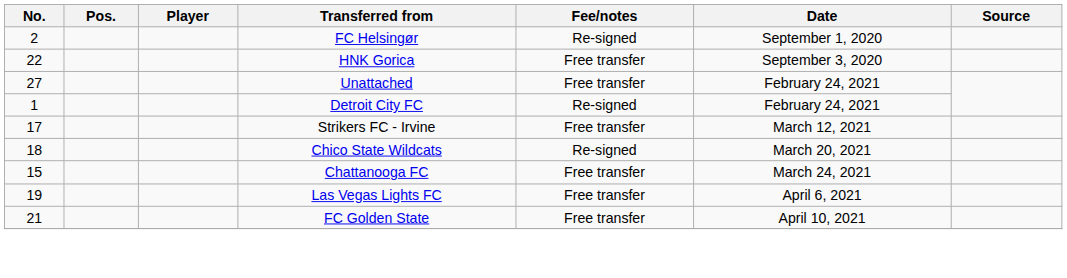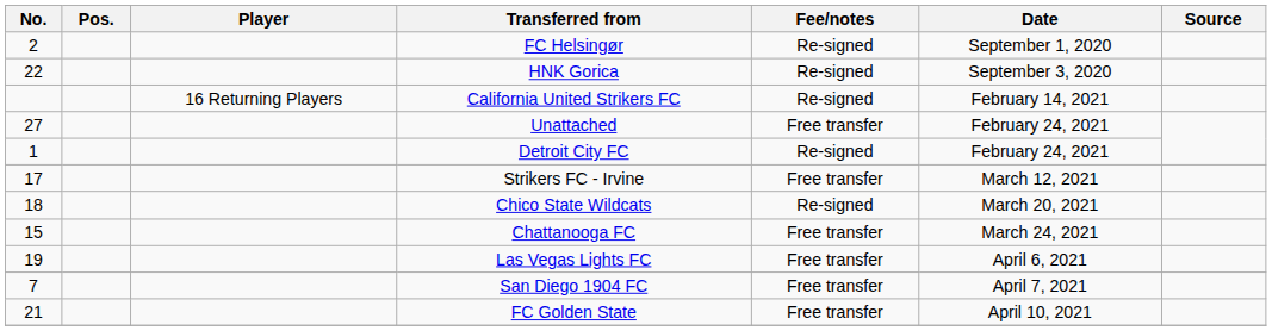 <table class="wikitable sortable" style="width:90%; text-align:center; font-size:95%; text-align:left;">
 <tr>
 <th><strong>No.</strong></th>
 <th><strong>Pos.</strong></th>
 <th><strong>Player</strong></th>
 <th><strong>Transferred from</strong></th>
 <th><strong>Fee/notes</strong></th>
 <th><strong>Date</strong></th>
 <th><strong>Source</strong></th>
 </tr>
 <tr>
 <td align=center>2</td>
 <td align=center></td>
 <td align=center></td>
 <td align=center> <a href='#'>FC Helsingør</a></td>
 <td align=center>Re-signed</td>
 <td align=center>September 1, 2020</td>
 <td align=center></td>
 </tr>
 <tr>
 <td align=center>22</td>
 <td align=center></td>
 <td align=center></td>
 <td align=center> <a href='#'>HNK Gorica</a></td>
-<td align=center>Free transfer</td>
+<td align=center>Re-signed</td>
 <td align=center>September 3, 2020</td>
+<td align=center></td>
+</tr>
+<tr>
+<td align=center></td>
+<td align=center></td>
+<td align=center>16 Returning Players</td>
+<td align=center> <a href='#'>California United Strikers FC</a></td>
+<td align=center>Re-signed</td>
+<td align=center>February 14, 2021</td>
 <td align=center></td>
 </tr>
 <tr>
 <td align=center>27</td>
 <td align=center></td>
 <td align=center></td>
 <td align=center><a href='#'>Unattached</a></td>
 <td align=center>Free transfer</td>
 <td align=center>February 24, 2021</td>
 <td align=center rowspan="2"></td>
 </tr>
 <tr>
 <td align=center>1</td>
 <td align=center></td>
 <td align=center></td>
 <td align=center> <a href='#'>Detroit City FC</a></td>
 <td align=center>Re-signed</td>
 <td align=center>February 24, 2021</td>
 </tr>
 <tr>
 <td align=center>17</td>
 <td align=center></td>
 <td align=center></td>
 <td align=center> Strikers FC - Irvine</td>
 <td align=center>Free transfer</td>
 <td align=center>March 12, 2021</td>
 <td align=center></td>
 </tr>
 <tr>
 <td align=center>18</td>
 <td align=center></td>
 <td align=center></td>
 <td align=center> <a href='#'>Chico State Wildcats</a></td>
 <td align=center>Re-signed</td>
 <td align=center>March 20, 2021</td>
 <td align=center></td>
 </tr>
 <tr>
 <td align=center>15</td>
 <td align=center></td>
 <td align=center></td>
 <td align=center> <a href='#'>Chattanooga FC</a></td>
 <td align=center>Free transfer</td>
 <td align=center>March 24, 2021</td>
 <td align=center></td>
 </tr>
 <tr>
 <td align=center>19</td>
 <td align=center></td>
 <td align=center></td>
 <td align=center> <a href='#'>Las Vegas Lights FC</a></td>
 <td align=center>Free transfer</td>
 <td align=center>April 6, 2021</td>
 <td align=center></td>
 </tr>
 <tr>
+<td align=center>7</td>
+<td align=center></td>
+<td align=center></td>
+<td align=center> <a href='#'>San Diego 1904 FC</a></td>
+<td align=center>Free transfer</td>
+<td align=center>April 7, 2021</td>
+<td align=center></td>
+</tr>
+<tr>
 <td align=center>21</td>
 <td align=center></td>
 <td align=center></td>
 <td align=center> <a href='#'>FC Golden State</a></td>
 <td align=center>Free transfer</td>
 <td align=center>April 10, 2021</td>
 <td align=center></td>
 </tr>
 <tr>
 </tr>
 </table>
